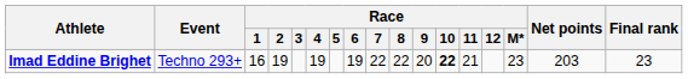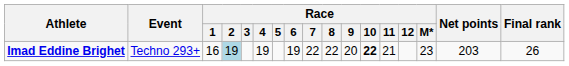 <table class="wikitable" style="font-size:90%">
 <tr>
 <th rowspan="2">Athlete</th>
 <th rowspan="2">Event</th>
 <th colspan=13>Race</th>
 <th rowspan=2>Net points</th>
 <th rowspan=2>Final rank</th>
 </tr>
 <tr style="font-size:95%">
 <th>1</th>
 <th>2</th>
 <th>3</th>
 <th>4</th>
 <th>5</th>
 <th>6</th>
 <th>7</th>
 <th>8</th>
 <th>9</th>
 <th>10</th>
 <th>11</th>
 <th>12</th>
 <th>M*</th>
 </tr>
 <tr align=center>
 <td align=left><strong><a href='#'>Imad Eddine Brighet</a></strong></td>
 <td align=left><a href='#'>Techno 293+</a></td>
 <td>16</td>
-<td>19</td>
+<td style="background: lightblue;">19</td>
 <td><small></small></td>
 <td>19</td>
 <td><small></small></td>
 <td>19</td>
 <td>22</td>
 <td>22</td>
 <td>20</td>
 <td><strong>22</strong></td>
 <td>21</td>
 <td><small></small></td>
 <td>23</td>
 <td>203</td>
-<td>23</td>
+<td>26</td>
 </tr>
 </table>
